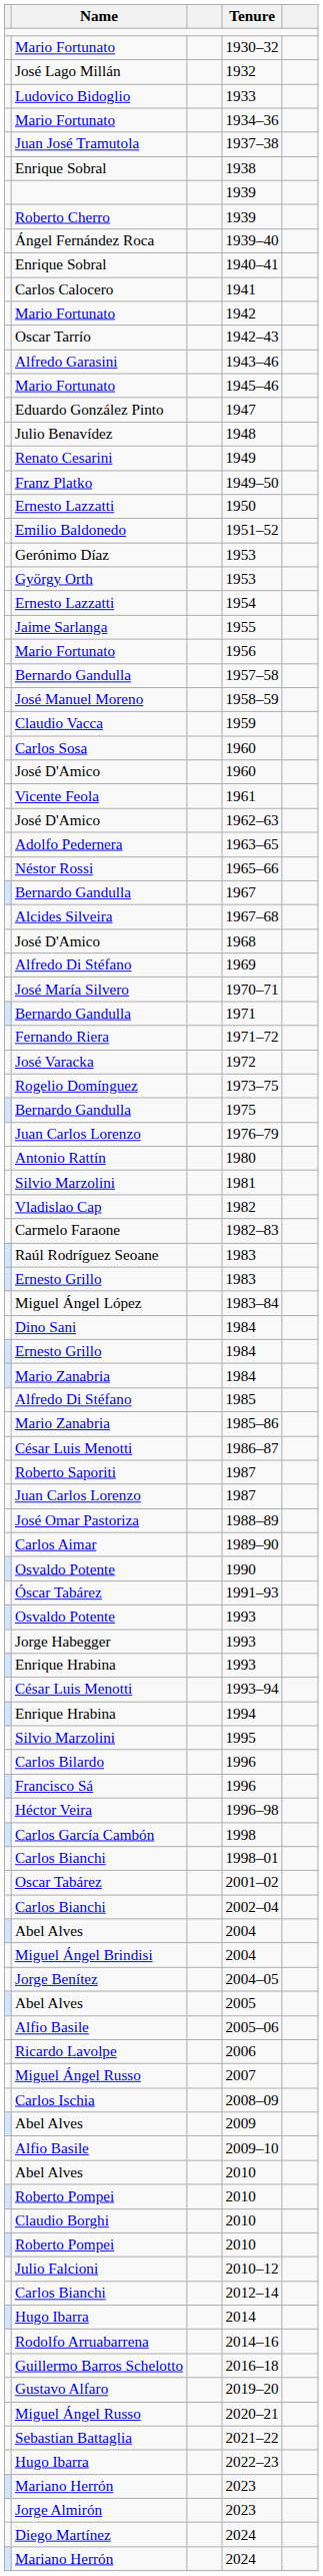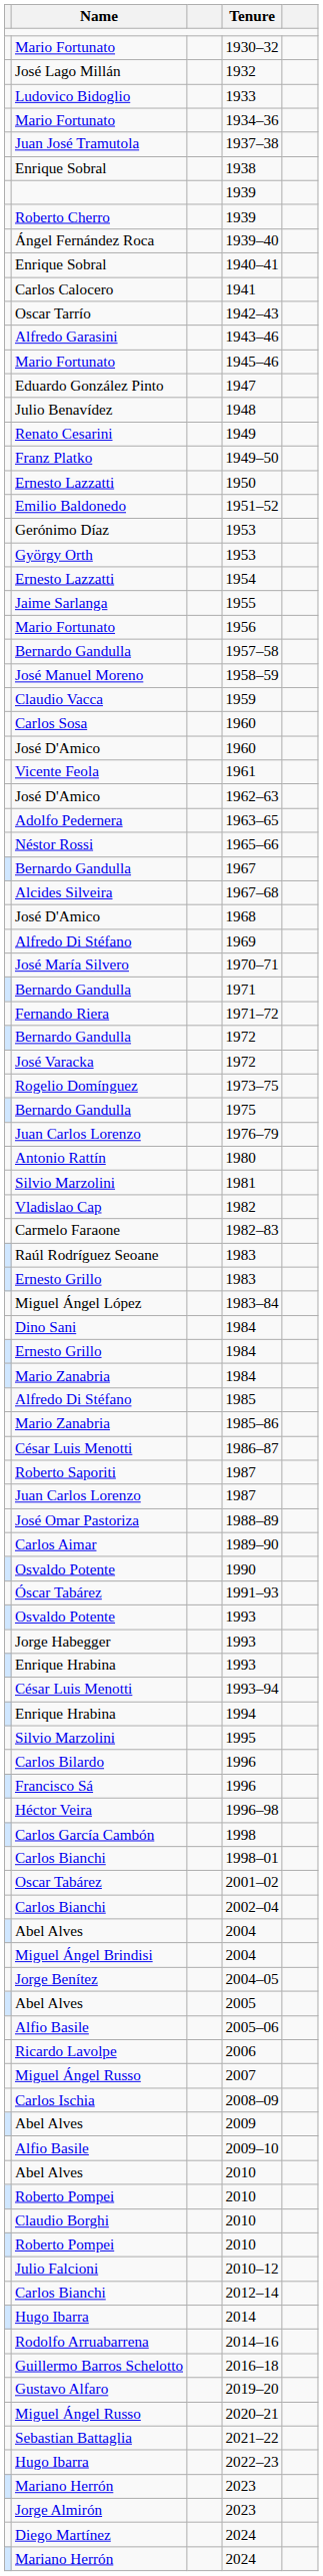 <table class="wikitable sortable">
 <tr>
 <th width= px></th>
 <th width= px>Name</th>
 <th width= 30px></th>
 <th width= px>Tenure</th>
 <th width= 30px></th>
 </tr>
 <tr>
 <td colspan=5 style= text-align:center></td>
 </tr>
 <tr>
 <td></td>
 <td> <a href='#'>Mario Fortunato</a> </td>
 <td></td>
 <td>1930–32</td>
 <td></td>
 </tr>
 <tr>
 <td></td>
 <td> José Lago Millán</td>
 <td></td>
 <td>1932</td>
 <td></td>
 </tr>
 <tr>
 <td></td>
 <td> <a href='#'>Ludovico Bidoglio</a></td>
 <td></td>
 <td>1933</td>
 <td></td>
 </tr>
 <tr>
 <td></td>
 <td> <a href='#'>Mario Fortunato</a></td>
 <td></td>
 <td>1934–36</td>
 <td></td>
 </tr>
 <tr>
 <td></td>
 <td> <a href='#'>Juan José Tramutola</a></td>
 <td></td>
 <td>1937–38</td>
 <td></td>
 </tr>
 <tr>
 <td></td>
 <td> Enrique Sobral</td>
 <td></td>
 <td>1938</td>
 <td></td>
 </tr>
 <tr>
 <td></td>
 <td> </td>
 <td></td>
 <td>1939</td>
 <td></td>
 </tr>
 <tr>
 <td></td>
 <td> <a href='#'>Roberto Cherro</a></td>
 <td></td>
 <td>1939</td>
 <td></td>
 </tr>
 <tr>
 <td></td>
 <td> Ángel Fernández Roca</td>
 <td></td>
 <td>1939–40</td>
 <td></td>
 </tr>
 <tr>
 <td></td>
 <td> Enrique Sobral</td>
 <td></td>
 <td>1940–41</td>
 <td></td>
 </tr>
 <tr>
 <td></td>
 <td> Carlos Calocero</td>
 <td></td>
 <td>1941</td>
-<td></td>
-</tr>
-<tr>
-<td></td>
-<td> <a href='#'>Mario Fortunato</a></td>
-<td></td>
-<td>1942</td>
 <td></td>
 </tr>
 <tr>
 <td></td>
 <td> Oscar Tarrío</td>
 <td></td>
 <td>1942–43</td>
 <td></td>
 </tr>
 <tr>
 <td></td>
 <td> <a href='#'>Alfredo Garasini</a></td>
 <td></td>
 <td>1943–46</td>
 <td></td>
 </tr>
 <tr>
 <td></td>
 <td> <a href='#'>Mario Fortunato</a></td>
 <td></td>
 <td>1945–46</td>
 <td></td>
 </tr>
 <tr>
 <td></td>
 <td> Eduardo González Pinto</td>
 <td></td>
 <td>1947</td>
 <td></td>
 </tr>
 <tr>
 <td></td>
 <td> Julio Benavídez</td>
 <td></td>
 <td>1948</td>
 <td></td>
 </tr>
 <tr>
 <td></td>
 <td> <a href='#'>Renato Cesarini</a></td>
 <td></td>
 <td>1949</td>
 <td></td>
 </tr>
 <tr>
 <td></td>
 <td> <a href='#'>Franz Platko</a></td>
 <td></td>
 <td>1949–50</td>
 <td></td>
 </tr>
 <tr>
 <td></td>
 <td> <a href='#'>Ernesto Lazzatti</a></td>
 <td></td>
 <td>1950</td>
 <td></td>
 </tr>
 <tr>
 <td></td>
 <td> <a href='#'>Emilio Baldonedo</a></td>
 <td></td>
 <td>1951–52</td>
 <td></td>
 </tr>
 <tr>
 <td></td>
 <td> Gerónimo Díaz</td>
 <td></td>
 <td>1953</td>
 <td></td>
 </tr>
 <tr>
 <td></td>
 <td> <a href='#'>György Orth</a></td>
 <td></td>
 <td>1953</td>
 <td></td>
 </tr>
 <tr>
 <td></td>
 <td> <a href='#'>Ernesto Lazzatti</a></td>
 <td></td>
 <td>1954</td>
 <td></td>
 </tr>
 <tr>
 <td></td>
 <td> <a href='#'>Jaime Sarlanga</a></td>
 <td></td>
 <td>1955</td>
 <td></td>
 </tr>
 <tr>
 <td></td>
 <td> <a href='#'>Mario Fortunato</a></td>
 <td></td>
 <td>1956</td>
 <td></td>
 </tr>
 <tr>
 <td></td>
 <td> <a href='#'>Bernardo Gandulla</a></td>
 <td></td>
 <td>1957–58</td>
 <td></td>
 </tr>
 <tr>
 <td></td>
 <td> <a href='#'>José Manuel Moreno</a></td>
 <td></td>
 <td>1958–59</td>
 <td></td>
 </tr>
 <tr>
 <td></td>
 <td> <a href='#'>Claudio Vacca</a></td>
 <td></td>
 <td>1959</td>
 <td></td>
 </tr>
 <tr>
 <td></td>
 <td> <a href='#'>Carlos Sosa</a></td>
 <td></td>
 <td>1960</td>
 <td></td>
 </tr>
 <tr>
 <td></td>
 <td> José D'Amico </td>
 <td></td>
 <td>1960</td>
 </tr>
 <tr>
 <td></td>
 <td> <a href='#'>Vicente Feola</a></td>
 <td></td>
 <td>1961</td>
 <td></td>
 </tr>
 <tr>
 <td></td>
 <td> José D'Amico</td>
 <td></td>
 <td>1962–63</td>
 <td></td>
 </tr>
 <tr>
 <td></td>
 <td> <a href='#'>Adolfo Pedernera</a> </td>
 <td></td>
 <td>1963–65</td>
 <td></td>
 </tr>
 <tr>
 <td></td>
 <td> <a href='#'>Néstor Rossi</a> </td>
 <td></td>
 <td>1965–66</td>
 <td></td>
 </tr>
 <tr>
 <td bgcolor=#d0e7ff></td>
 <td> <a href='#'>Bernardo Gandulla</a></td>
 <td></td>
 <td>1967</td>
 <td></td>
 </tr>
 <tr>
 <td></td>
 <td> <a href='#'>Alcides Silveira</a> </td>
 <td></td>
 <td>1967–68</td>
 <td></td>
 </tr>
 <tr>
 <td></td>
 <td> José D'Amico</td>
 <td></td>
 <td>1968</td>
 <td></td>
 </tr>
 <tr>
 <td></td>
 <td> <a href='#'>Alfredo Di Stéfano</a></td>
 <td></td>
 <td>1969</td>
 <td></td>
 </tr>
 <tr>
 <td></td>
 <td> <a href='#'>José María Silvero</a></td>
 <td></td>
 <td>1970–71</td>
 <td></td>
 </tr>
 <tr>
 <td bgcolor=#d0e7ff></td>
 <td> <a href='#'>Bernardo Gandulla</a></td>
 <td></td>
 <td>1971</td>
 <td></td>
 </tr>
 <tr>
 <td></td>
 <td> <a href='#'>Fernando Riera</a></td>
 <td></td>
 <td>1971–72</td>
+<td></td>
+</tr>
+<tr>
+<td bgcolor=#d0e7ff></td>
+<td> <a href='#'>Bernardo Gandulla</a></td>
+<td></td>
+<td>1972</td>
 <td></td>
 </tr>
 <tr>
 <td></td>
 <td> <a href='#'>José Varacka</a></td>
 <td></td>
 <td>1972</td>
 <td></td>
 </tr>
 <tr>
 <td></td>
 <td> <a href='#'>Rogelio Domínguez</a></td>
 <td></td>
 <td>1973–75</td>
 <td></td>
 </tr>
 <tr>
 <td bgcolor=#d0e7ff></td>
 <td> <a href='#'>Bernardo Gandulla</a></td>
 <td></td>
 <td>1975</td>
 <td></td>
 </tr>
 <tr>
 <td></td>
 <td> <a href='#'>Juan Carlos Lorenzo</a></td>
 <td></td>
 <td>1976–79</td>
 <td></td>
 </tr>
 <tr>
 <td></td>
 <td> <a href='#'>Antonio Rattín</a></td>
 <td></td>
 <td>1980</td>
 <td></td>
 </tr>
 <tr>
 <td></td>
 <td> <a href='#'>Silvio Marzolini</a></td>
 <td></td>
 <td>1981</td>
 <td></td>
 </tr>
 <tr>
 <td></td>
 <td> <a href='#'>Vladislao Cap</a></td>
 <td></td>
 <td>1982</td>
 <td></td>
 </tr>
 <tr>
 <td></td>
 <td> Carmelo Faraone</td>
 <td></td>
 <td>1982–83</td>
 <td></td>
 </tr>
 <tr>
 <td bgcolor=#d0e7ff></td>
 <td> Raúl Rodríguez Seoane</td>
 <td></td>
 <td>1983</td>
 <td></td>
 </tr>
 <tr>
 <td bgcolor=#d0e7ff></td>
 <td> <a href='#'>Ernesto Grillo</a></td>
 <td></td>
 <td>1983</td>
 <td></td>
 </tr>
 <tr>
 <td></td>
 <td> Miguel Ángel López</td>
 <td></td>
 <td>1983–84</td>
 <td></td>
 </tr>
 <tr>
 <td></td>
 <td> <a href='#'>Dino Sani</a></td>
 <td></td>
 <td>1984</td>
 <td></td>
 </tr>
 <tr>
 <td bgcolor=#d0e7ff></td>
 <td> <a href='#'>Ernesto Grillo</a></td>
 <td></td>
 <td>1984</td>
 <td></td>
 </tr>
 <tr>
 <td bgcolor=#d0e7ff></td>
 <td> <a href='#'>Mario Zanabria</a></td>
 <td></td>
 <td>1984</td>
 <td></td>
 </tr>
 <tr>
 <td></td>
 <td> <a href='#'>Alfredo Di Stéfano</a></td>
 <td></td>
 <td>1985</td>
 <td></td>
 </tr>
 <tr>
 <td></td>
 <td> <a href='#'>Mario Zanabria</a></td>
 <td></td>
 <td>1985–86</td>
 <td></td>
 </tr>
 <tr>
 <td></td>
 <td> <a href='#'>César Luis Menotti</a></td>
 <td></td>
 <td>1986–87</td>
 <td></td>
 </tr>
 <tr>
 <td></td>
 <td> <a href='#'>Roberto Saporiti</a></td>
 <td></td>
 <td>1987</td>
 <td></td>
 </tr>
 <tr>
 <td></td>
 <td> <a href='#'>Juan Carlos Lorenzo</a></td>
 <td></td>
 <td>1987</td>
 <td></td>
 </tr>
 <tr>
 <td></td>
 <td> <a href='#'>José Omar Pastoriza</a></td>
 <td></td>
 <td>1988–89</td>
 <td></td>
 </tr>
 <tr>
 <td></td>
 <td> <a href='#'>Carlos Aimar</a></td>
 <td></td>
 <td>1989–90</td>
 <td></td>
 </tr>
 <tr>
 <td bgcolor=#d0e7ff></td>
 <td> <a href='#'>Osvaldo Potente</a></td>
 <td></td>
 <td>1990</td>
 <td></td>
 </tr>
 <tr>
 <td></td>
 <td> <a href='#'>Óscar Tabárez</a></td>
 <td></td>
 <td>1991–93</td>
 <td></td>
 </tr>
 <tr>
 <td bgcolor=#d0e7ff></td>
 <td> <a href='#'>Osvaldo Potente</a></td>
 <td></td>
 <td>1993</td>
 <td></td>
 </tr>
 <tr>
 <td></td>
 <td> Jorge Habegger</td>
 <td></td>
 <td>1993</td>
 <td></td>
 </tr>
 <tr>
 <td bgcolor=#d0e7ff></td>
 <td> Enrique Hrabina</td>
 <td></td>
 <td>1993</td>
 <td></td>
 </tr>
 <tr>
 <td></td>
 <td> <a href='#'>César Luis Menotti</a></td>
 <td></td>
 <td>1993–94</td>
 <td></td>
 </tr>
 <tr>
 <td bgcolor=#d0e7ff></td>
 <td> Enrique Hrabina</td>
 <td></td>
 <td>1994</td>
 <td></td>
 </tr>
 <tr>
 <td></td>
 <td> <a href='#'>Silvio Marzolini</a></td>
 <td></td>
 <td>1995</td>
 <td></td>
 </tr>
 <tr>
 <td></td>
 <td> <a href='#'>Carlos Bilardo</a></td>
 <td></td>
 <td>1996</td>
 <td></td>
 </tr>
 <tr>
 <td bgcolor=#d0e7ff></td>
 <td> <a href='#'>Francisco Sá</a></td>
 <td></td>
 <td>1996</td>
 <td></td>
 </tr>
 <tr>
 <td></td>
 <td> <a href='#'>Héctor Veira</a></td>
 <td></td>
 <td>1996–98</td>
 <td></td>
 </tr>
 <tr>
 <td bgcolor=#d0e7ff></td>
 <td> <a href='#'>Carlos García Cambón</a></td>
 <td></td>
 <td>1998</td>
 <td></td>
 </tr>
 <tr>
 <td></td>
 <td> <a href='#'>Carlos Bianchi</a></td>
 <td></td>
 <td>1998–01</td>
 <td></td>
 </tr>
 <tr>
 <td></td>
 <td> <a href='#'>Oscar Tabárez</a></td>
 <td></td>
 <td>2001–02</td>
 <td></td>
 </tr>
 <tr>
 <td></td>
 <td> <a href='#'>Carlos Bianchi</a></td>
 <td></td>
 <td>2002–04</td>
 <td></td>
 </tr>
 <tr>
 <td bgcolor=#d0e7ff></td>
 <td> Abel Alves</td>
 <td></td>
 <td>2004</td>
 <td></td>
 </tr>
 <tr>
 <td></td>
 <td> <a href='#'>Miguel Ángel Brindisi</a></td>
 <td></td>
 <td>2004</td>
 <td></td>
 </tr>
 <tr>
 <td></td>
 <td> <a href='#'>Jorge Benítez</a></td>
 <td></td>
 <td>2004–05</td>
 <td></td>
 </tr>
 <tr>
 <td bgcolor=#d0e7ff></td>
 <td> Abel Alves</td>
 <td></td>
 <td>2005</td>
 <td></td>
 </tr>
 <tr>
 <td></td>
 <td> <a href='#'>Alfio Basile</a></td>
 <td></td>
 <td>2005–06</td>
 <td></td>
 </tr>
 <tr>
 <td></td>
 <td> <a href='#'>Ricardo Lavolpe</a></td>
 <td></td>
 <td>2006</td>
 <td></td>
 </tr>
 <tr>
 <td></td>
 <td> <a href='#'>Miguel Ángel Russo</a></td>
 <td></td>
 <td>2007</td>
 <td></td>
 </tr>
 <tr>
 <td></td>
 <td> <a href='#'>Carlos Ischia</a></td>
 <td></td>
 <td>2008–09</td>
 <td></td>
 </tr>
 <tr>
 <td bgcolor=#d0e7ff></td>
 <td> Abel Alves</td>
 <td></td>
 <td>2009</td>
 <td></td>
 </tr>
 <tr>
 <td></td>
 <td> <a href='#'>Alfio Basile</a></td>
 <td></td>
 <td>2009–10</td>
 <td></td>
 </tr>
 <tr>
 <td></td>
 <td> Abel Alves </td>
 <td></td>
 <td>2010</td>
 </tr>
 <tr>
 <td bgcolor=#d0e7ff></td>
 <td> <a href='#'>Roberto Pompei</a></td>
 <td></td>
 <td>2010</td>
 <td></td>
 </tr>
 <tr>
 <td></td>
 <td> <a href='#'>Claudio Borghi</a></td>
 <td></td>
 <td>2010</td>
 <td></td>
 </tr>
 <tr>
 <td bgcolor=#d0e7ff></td>
 <td> <a href='#'>Roberto Pompei</a></td>
 <td></td>
 <td>2010</td>
 <td></td>
 </tr>
 <tr>
 <td></td>
 <td> <a href='#'>Julio Falcioni</a></td>
 <td></td>
 <td>2010–12</td>
 <td></td>
 </tr>
 <tr>
 <td></td>
 <td> <a href='#'>Carlos Bianchi</a></td>
 <td></td>
 <td>2012–14</td>
 <td></td>
 </tr>
 <tr>
 <td bgcolor=#d0e7ff></td>
 <td> <a href='#'>Hugo Ibarra</a> </td>
 <td></td>
 <td>2014</td>
 <td></td>
 </tr>
 <tr>
 <td></td>
 <td> <a href='#'>Rodolfo Arruabarrena</a></td>
 <td></td>
 <td>2014–16</td>
 <td></td>
 </tr>
 <tr>
 <td></td>
 <td> <a href='#'>Guillermo Barros Schelotto</a></td>
 <td></td>
 <td>2016–18</td>
 <td></td>
 </tr>
 <tr>
 <td></td>
 <td> <a href='#'>Gustavo Alfaro</a></td>
 <td></td>
 <td>2019–20</td>
 <td></td>
 </tr>
 <tr>
 <td></td>
 <td> <a href='#'>Miguel Ángel Russo</a></td>
 <td></td>
 <td>2020–21</td>
 <td></td>
 </tr>
 <tr>
 <td></td>
 <td> <a href='#'>Sebastian Battaglia</a></td>
 <td></td>
 <td>2021–22</td>
 <td></td>
 </tr>
 <tr>
 <td></td>
 <td> <a href='#'>Hugo Ibarra</a> </td>
 <td></td>
 <td>2022–23</td>
 <td></td>
 </tr>
 <tr>
 <td bgcolor=#d0e7ff></td>
 <td> <a href='#'>Mariano Herrón</a></td>
 <td></td>
 <td>2023</td>
 <td></td>
 </tr>
 <tr>
 <td></td>
 <td> <a href='#'>Jorge Almirón</a></td>
 <td></td>
 <td>2023</td>
 <td></td>
 </tr>
 <tr>
 <td></td>
 <td> <a href='#'>Diego Martínez</a></td>
 <td></td>
 <td>2024</td>
 <td></td>
 </tr>
 <tr>
 <td bgcolor=#d0e7ff></td>
 <td> <a href='#'>Mariano Herrón</a></td>
 <td></td>
 <td>2024</td>
 <td></td>
 </tr>
 </table>
